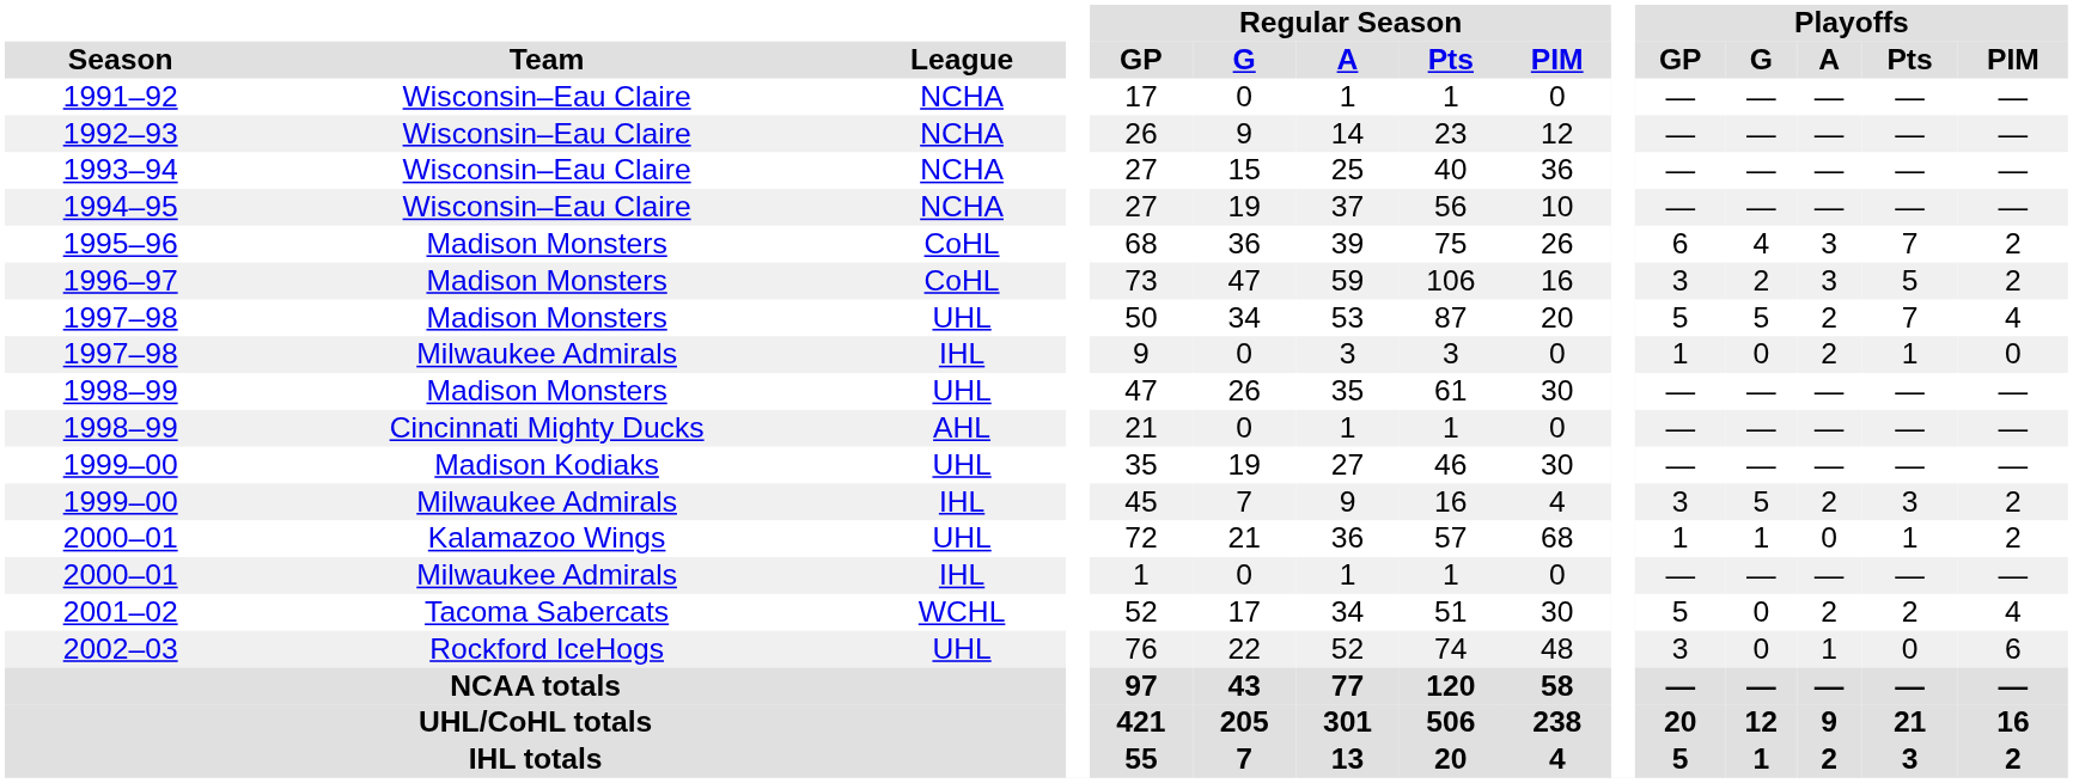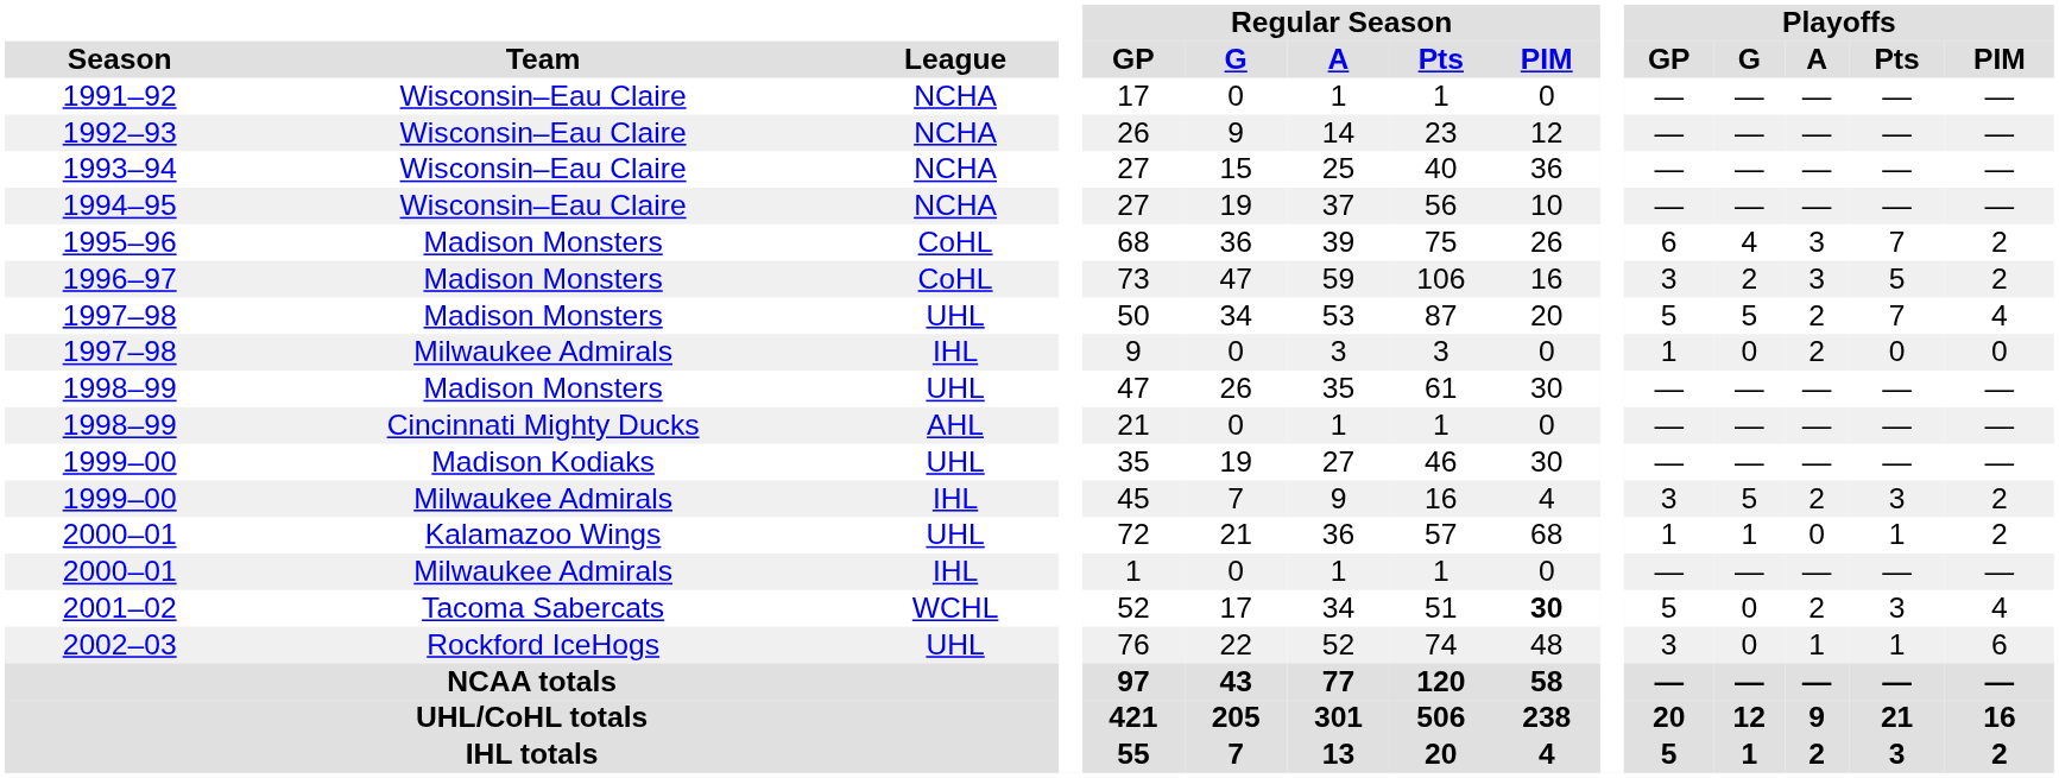 <table border="0" cellpadding="1" cellspacing="0" style="text-align:center; width:70em">
 <tr bgcolor="#e0e0e0">
 <th colspan="3"  bgcolor="#ffffff"> </th>
 <th rowspan="99" bgcolor="#ffffff"> </th>
 <th colspan="5">Regular Season</th>
 <th rowspan="99" bgcolor="#ffffff"> </th>
 <th colspan="5">Playoffs</th>
 </tr>
 <tr bgcolor="#e0e0e0">
 <th>Season</th>
 <th>Team</th>
 <th>League</th>
 <th>GP</th>
 <th><a href='#'>G</a></th>
 <th><a href='#'>A</a></th>
 <th><a href='#'>Pts</a></th>
 <th><a href='#'>PIM</a></th>
 <th>GP</th>
 <th>G</th>
 <th>A</th>
 <th>Pts</th>
 <th>PIM</th>
 </tr>
 <tr>
 <td><a href='#'>1991–92</a></td>
 <td><a href='#'>Wisconsin–Eau Claire</a></td>
 <td><a href='#'>NCHA</a></td>
 <td>17</td>
 <td>0</td>
 <td>1</td>
 <td>1</td>
 <td>0</td>
 <td>—</td>
 <td>—</td>
 <td>—</td>
 <td>—</td>
 <td>—</td>
 </tr>
 <tr bgcolor="f0f0f0">
 <td><a href='#'>1992–93</a></td>
 <td><a href='#'>Wisconsin–Eau Claire</a></td>
 <td><a href='#'>NCHA</a></td>
 <td>26</td>
 <td>9</td>
 <td>14</td>
 <td>23</td>
 <td>12</td>
 <td>—</td>
 <td>—</td>
 <td>—</td>
 <td>—</td>
 <td>—</td>
 </tr>
 <tr>
 <td><a href='#'>1993–94</a></td>
 <td><a href='#'>Wisconsin–Eau Claire</a></td>
 <td><a href='#'>NCHA</a></td>
 <td>27</td>
 <td>15</td>
 <td>25</td>
 <td>40</td>
 <td>36</td>
 <td>—</td>
 <td>—</td>
 <td>—</td>
 <td>—</td>
 <td>—</td>
 </tr>
 <tr bgcolor="f0f0f0">
 <td><a href='#'>1994–95</a></td>
 <td><a href='#'>Wisconsin–Eau Claire</a></td>
 <td><a href='#'>NCHA</a></td>
 <td>27</td>
 <td>19</td>
 <td>37</td>
 <td>56</td>
 <td>10</td>
 <td>—</td>
 <td>—</td>
 <td>—</td>
 <td>—</td>
 <td>—</td>
 </tr>
 <tr>
 <td><a href='#'>1995–96</a></td>
 <td><a href='#'>Madison Monsters</a></td>
 <td><a href='#'>CoHL</a></td>
 <td>68</td>
 <td>36</td>
 <td>39</td>
 <td>75</td>
 <td>26</td>
 <td>6</td>
 <td>4</td>
 <td>3</td>
 <td>7</td>
 <td>2</td>
 </tr>
 <tr bgcolor="f0f0f0">
 <td><a href='#'>1996–97</a></td>
 <td><a href='#'>Madison Monsters</a></td>
 <td><a href='#'>CoHL</a></td>
 <td>73</td>
 <td>47</td>
 <td>59</td>
 <td>106</td>
 <td>16</td>
 <td>3</td>
 <td>2</td>
 <td>3</td>
 <td>5</td>
 <td>2</td>
 </tr>
 <tr>
 <td><a href='#'>1997–98</a></td>
 <td><a href='#'>Madison Monsters</a></td>
 <td><a href='#'>UHL</a></td>
 <td>50</td>
 <td>34</td>
 <td>53</td>
 <td>87</td>
 <td>20</td>
 <td>5</td>
 <td>5</td>
 <td>2</td>
 <td>7</td>
 <td>4</td>
 </tr>
 <tr bgcolor="f0f0f0">
 <td><a href='#'>1997–98</a></td>
 <td><a href='#'>Milwaukee Admirals</a></td>
 <td><a href='#'>IHL</a></td>
 <td>9</td>
 <td>0</td>
 <td>3</td>
 <td>3</td>
 <td>0</td>
 <td>1</td>
 <td>0</td>
 <td>2</td>
-<td>1</td>
+<td>0</td>
 <td>0</td>
 </tr>
 <tr>
 <td><a href='#'>1998–99</a></td>
 <td><a href='#'>Madison Monsters</a></td>
 <td><a href='#'>UHL</a></td>
 <td>47</td>
 <td>26</td>
 <td>35</td>
 <td>61</td>
 <td>30</td>
 <td>—</td>
 <td>—</td>
 <td>—</td>
 <td>—</td>
 <td>—</td>
 </tr>
 <tr bgcolor="f0f0f0">
 <td><a href='#'>1998–99</a></td>
 <td><a href='#'>Cincinnati Mighty Ducks</a></td>
 <td><a href='#'>AHL</a></td>
 <td>21</td>
 <td>0</td>
 <td>1</td>
 <td>1</td>
 <td>0</td>
 <td>—</td>
 <td>—</td>
 <td>—</td>
 <td>—</td>
 <td>—</td>
 </tr>
 <tr>
 <td><a href='#'>1999–00</a></td>
 <td><a href='#'>Madison Kodiaks</a></td>
 <td><a href='#'>UHL</a></td>
 <td>35</td>
 <td>19</td>
 <td>27</td>
 <td>46</td>
 <td>30</td>
 <td>—</td>
 <td>—</td>
 <td>—</td>
 <td>—</td>
 <td>—</td>
 </tr>
 <tr bgcolor="f0f0f0">
 <td><a href='#'>1999–00</a></td>
 <td><a href='#'>Milwaukee Admirals</a></td>
 <td><a href='#'>IHL</a></td>
 <td>45</td>
 <td>7</td>
 <td>9</td>
 <td>16</td>
 <td>4</td>
 <td>3</td>
 <td>5</td>
 <td>2</td>
 <td>3</td>
 <td>2</td>
 </tr>
 <tr>
 <td><a href='#'>2000–01</a></td>
 <td><a href='#'>Kalamazoo Wings</a></td>
 <td><a href='#'>UHL</a></td>
 <td>72</td>
 <td>21</td>
 <td>36</td>
 <td>57</td>
 <td>68</td>
 <td>1</td>
 <td>1</td>
 <td>0</td>
 <td>1</td>
 <td>2</td>
 </tr>
 <tr bgcolor="f0f0f0">
 <td><a href='#'>2000–01</a></td>
 <td><a href='#'>Milwaukee Admirals</a></td>
 <td><a href='#'>IHL</a></td>
 <td>1</td>
 <td>0</td>
 <td>1</td>
 <td>1</td>
 <td>0</td>
 <td>—</td>
 <td>—</td>
 <td>—</td>
 <td>—</td>
 <td>—</td>
 </tr>
 <tr>
 <td><a href='#'>2001–02</a></td>
 <td><a href='#'>Tacoma Sabercats</a></td>
 <td><a href='#'>WCHL</a></td>
 <td>52</td>
 <td>17</td>
 <td>34</td>
 <td>51</td>
-<td>30</td>
+<td><strong>30</strong></td>
 <td>5</td>
 <td>0</td>
 <td>2</td>
-<td>2</td>
+<td>3</td>
 <td>4</td>
 </tr>
 <tr bgcolor="f0f0f0">
 <td><a href='#'>2002–03</a></td>
 <td><a href='#'>Rockford IceHogs</a></td>
 <td><a href='#'>UHL</a></td>
 <td>76</td>
 <td>22</td>
 <td>52</td>
 <td>74</td>
 <td>48</td>
 <td>3</td>
 <td>0</td>
 <td>1</td>
-<td>0</td>
+<td>1</td>
 <td>6</td>
 </tr>
 <tr bgcolor="#e0e0e0">
 <th colspan="3">NCAA totals</th>
 <th>97</th>
 <th>43</th>
 <th>77</th>
 <th>120</th>
 <th>58</th>
 <th>—</th>
 <th>—</th>
 <th>—</th>
 <th>—</th>
 <th>—</th>
 </tr>
 <tr bgcolor="#e0e0e0">
 <th colspan="3">UHL/CoHL totals</th>
 <th>421</th>
 <th>205</th>
 <th>301</th>
 <th>506</th>
 <th>238</th>
 <th>20</th>
 <th>12</th>
 <th>9</th>
 <th>21</th>
 <th>16</th>
 </tr>
 <tr bgcolor="#e0e0e0">
 <th colspan="3">IHL totals</th>
 <th>55</th>
 <th>7</th>
 <th>13</th>
 <th>20</th>
 <th>4</th>
 <th>5</th>
 <th>1</th>
 <th>2</th>
 <th>3</th>
 <th>2</th>
 </tr>
 </table>
